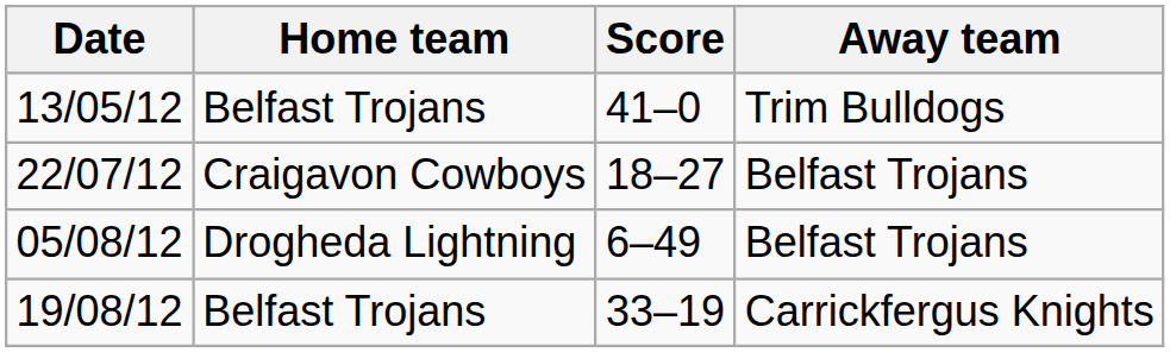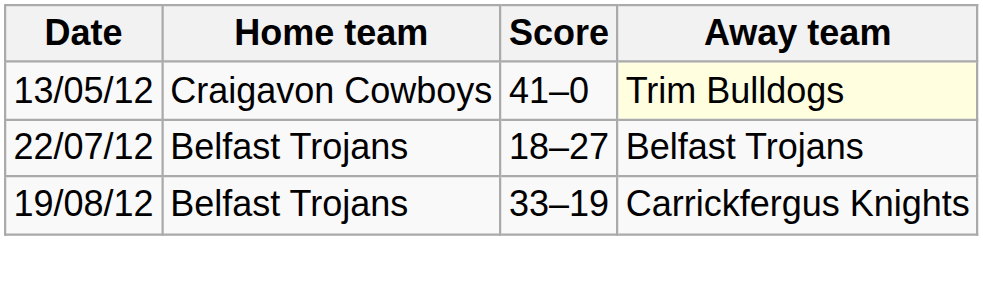 <table class="wikitable">
 <tr>
 <th>Date</th>
 <th>Home team</th>
 <th>Score</th>
 <th>Away team</th>
 </tr>
 <tr>
 <td>13/05/12</td>
-<td>Belfast Trojans</td>
+<td>Craigavon Cowboys</td>
 <td>41–0</td>
-<td>Trim Bulldogs</td>
+<td style="background: lightyellow;">Trim Bulldogs</td>
 </tr>
 <tr>
 <td>22/07/12</td>
-<td>Craigavon Cowboys</td>
+<td>Belfast Trojans</td>
 <td>18–27</td>
-<td>Belfast Trojans</td>
-</tr>
-<tr>
-<td>05/08/12</td>
-<td>Drogheda Lightning</td>
-<td>6–49</td>
 <td>Belfast Trojans</td>
 </tr>
 <tr>
 <td>19/08/12</td>
 <td>Belfast Trojans</td>
 <td>33–19</td>
 <td>Carrickfergus Knights</td>
 </tr>
 </table>
